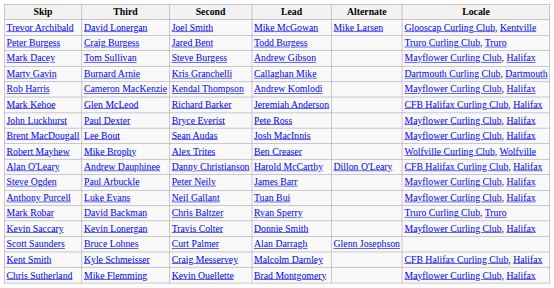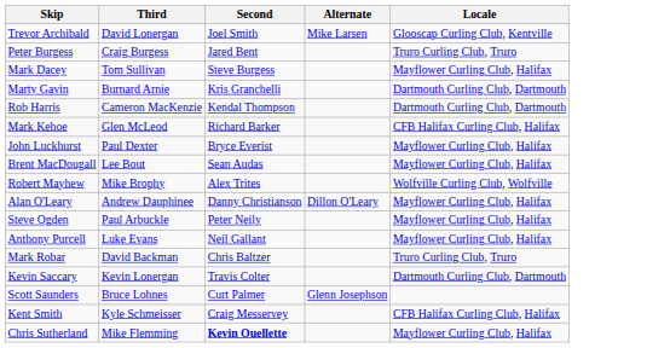 <table class=wikitable>
 <tr>
 <th>Skip</th>
 <th>Third</th>
 <th>Second</th>
-<th>Lead</th>
 <th>Alternate</th>
 <th>Locale</th>
 </tr>
 <tr>
 <td><a href='#'>Trevor Archibald</a></td>
 <td><a href='#'>David Lonergan</a></td>
 <td><a href='#'>Joel Smith</a></td>
-<td><a href='#'>Mike McGowan</a></td>
 <td><a href='#'>Mike Larsen</a></td>
 <td><a href='#'>Glooscap Curling Club</a>, <a href='#'>Kentville</a></td>
 </tr>
 <tr>
 <td><a href='#'>Peter Burgess</a></td>
 <td><a href='#'>Craig Burgess</a></td>
 <td><a href='#'>Jared Bent</a></td>
-<td><a href='#'>Todd Burgess</a></td>
 <td></td>
 <td><a href='#'>Truro Curling Club</a>, <a href='#'>Truro</a></td>
 </tr>
 <tr>
 <td><a href='#'>Mark Dacey</a></td>
 <td><a href='#'>Tom Sullivan</a></td>
 <td><a href='#'>Steve Burgess</a></td>
-<td><a href='#'>Andrew Gibson</a></td>
 <td></td>
 <td><a href='#'>Mayflower Curling Club</a>, <a href='#'>Halifax</a></td>
 </tr>
 <tr>
 <td><a href='#'>Marty Gavin</a></td>
 <td><a href='#'>Burnard Arnie</a></td>
 <td><a href='#'>Kris Granchelli</a></td>
-<td><a href='#'>Callaghan Mike</a></td>
 <td></td>
 <td><a href='#'>Dartmouth Curling Club</a>, <a href='#'>Dartmouth</a></td>
 </tr>
 <tr>
 <td><a href='#'>Rob Harris</a></td>
 <td><a href='#'>Cameron MacKenzie</a></td>
 <td><a href='#'>Kendal Thompson</a></td>
-<td><a href='#'>Andrew Komlodi</a></td>
 <td></td>
-<td><a href='#'>Mayflower Curling Club</a>, <a href='#'>Halifax</a></td>
+<td><a href='#'>Dartmouth Curling Club</a>, <a href='#'>Dartmouth</a></td>
 </tr>
 <tr>
 <td><a href='#'>Mark Kehoe</a></td>
 <td><a href='#'>Glen McLeod</a></td>
 <td><a href='#'>Richard Barker</a></td>
-<td><a href='#'>Jeremiah Anderson</a></td>
 <td></td>
 <td><a href='#'>CFB Halifax Curling Club</a>, <a href='#'>Halifax</a></td>
 </tr>
 <tr>
 <td><a href='#'>John Luckhurst</a></td>
 <td><a href='#'>Paul Dexter</a></td>
 <td><a href='#'>Bryce Everist</a></td>
-<td><a href='#'>Pete Ross</a></td>
 <td></td>
 <td><a href='#'>Mayflower Curling Club</a>, <a href='#'>Halifax</a></td>
 </tr>
 <tr>
 <td><a href='#'>Brent MacDougall</a></td>
 <td><a href='#'>Lee Bout</a></td>
 <td><a href='#'>Sean Audas</a></td>
-<td><a href='#'>Josh MacInnis</a></td>
 <td></td>
 <td><a href='#'>Mayflower Curling Club</a>, <a href='#'>Halifax</a></td>
 </tr>
 <tr>
 <td><a href='#'>Robert Mayhew</a></td>
 <td><a href='#'>Mike Brophy</a></td>
 <td><a href='#'>Alex Trites</a></td>
-<td><a href='#'>Ben Creaser</a></td>
 <td></td>
 <td><a href='#'>Wolfville Curling Club</a>, <a href='#'>Wolfville</a></td>
 </tr>
 <tr>
 <td><a href='#'>Alan O'Leary</a></td>
 <td><a href='#'>Andrew Dauphinee</a></td>
 <td><a href='#'>Danny Christianson</a></td>
-<td><a href='#'>Harold McCarthy</a></td>
 <td><a href='#'>Dillon O'Leary</a></td>
-<td><a href='#'>CFB Halifax Curling Club</a>, <a href='#'>Halifax</a></td>
+<td><a href='#'>Mayflower Curling Club</a>, <a href='#'>Halifax</a></td>
 </tr>
 <tr>
 <td><a href='#'>Steve Ogden</a></td>
 <td><a href='#'>Paul Arbuckle</a></td>
 <td><a href='#'>Peter Neily</a></td>
-<td><a href='#'>James Barr</a></td>
 <td></td>
 <td><a href='#'>Mayflower Curling Club</a>, <a href='#'>Halifax</a></td>
 </tr>
 <tr>
 <td><a href='#'>Anthony Purcell</a></td>
 <td><a href='#'>Luke Evans</a></td>
 <td><a href='#'>Neil Gallant</a></td>
-<td><a href='#'>Tuan Bui</a></td>
 <td></td>
 <td><a href='#'>Mayflower Curling Club</a>, <a href='#'>Halifax</a></td>
 </tr>
 <tr>
 <td><a href='#'>Mark Robar</a></td>
 <td><a href='#'>David Backman</a></td>
 <td><a href='#'>Chris Baltzer</a></td>
-<td><a href='#'>Ryan Sperry</a></td>
 <td></td>
 <td><a href='#'>Truro Curling Club</a>, <a href='#'>Truro</a></td>
 </tr>
 <tr>
 <td><a href='#'>Kevin Saccary</a></td>
 <td><a href='#'>Kevin Lonergan</a></td>
 <td><a href='#'>Travis Colter</a></td>
-<td><a href='#'>Donnie Smith</a></td>
 <td></td>
-<td><a href='#'>Mayflower Curling Club</a>, <a href='#'>Halifax</a></td>
+<td><a href='#'>Dartmouth Curling Club</a>, <a href='#'>Dartmouth</a></td>
 </tr>
 <tr>
 <td><a href='#'>Scott Saunders</a></td>
 <td><a href='#'>Bruce Lohnes</a></td>
 <td><a href='#'>Curt Palmer</a></td>
-<td><a href='#'>Alan Darragh</a></td>
 <td><a href='#'>Glenn Josephson</a></td>
 <td></td>
 </tr>
 <tr>
 <td><a href='#'>Kent Smith</a></td>
 <td><a href='#'>Kyle Schmeisser</a></td>
 <td><a href='#'>Craig Messervey</a></td>
-<td><a href='#'>Malcolm Darnley</a></td>
 <td></td>
 <td><a href='#'>CFB Halifax Curling Club</a>, <a href='#'>Halifax</a></td>
 </tr>
 <tr>
 <td><a href='#'>Chris Sutherland</a></td>
 <td><a href='#'>Mike Flemming</a></td>
-<td><a href='#'>Kevin Ouellette</a></td>
-<td><a href='#'>Brad Montgomery</a></td>
+<td><strong><a href='#'>Kevin Ouellette</a></strong></td>
 <td></td>
 <td><a href='#'>Mayflower Curling Club</a>, <a href='#'>Halifax</a></td>
 </tr>
 </table>
